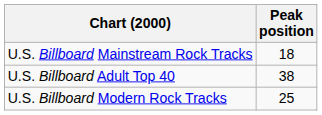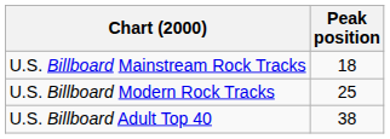 <table class="wikitable sortable">
 <tr>
 <th>Chart (2000)</th>
 <th>Peak<br>position</th>
 </tr>
 <tr>
 <td>U.S. <em><a href='#'>Billboard</a></em> <a href='#'>Mainstream Rock Tracks</a></td>
 <td align="center">18</td>
 </tr>
 <tr>
+<td>U.S. <em>Billboard</em> <a href='#'>Modern Rock Tracks</a></td>
+<td align="center">25</td>
+</tr>
+<tr>
 <td>U.S. <em>Billboard</em> <a href='#'>Adult Top 40</a></td>
 <td align="center">38</td>
 </tr>
-<tr>
-<td>U.S. <em>Billboard</em> <a href='#'>Modern Rock Tracks</a></td>
-<td align="center">25</td>
-</tr>
 </table>
